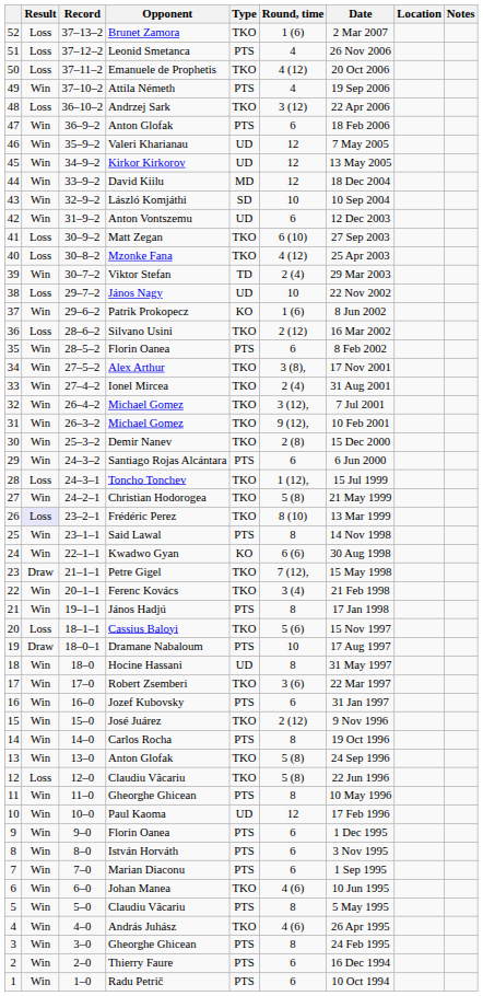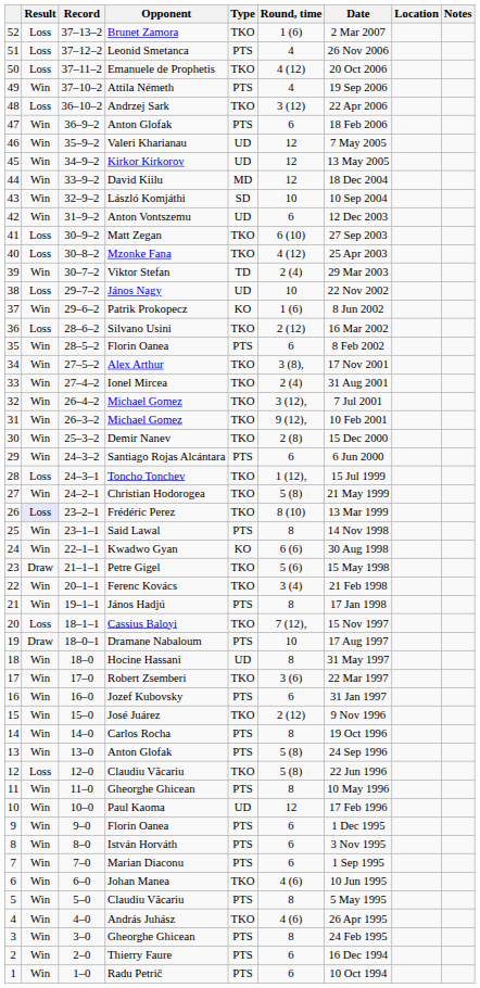 <table class="wikitable" style="text-align:center">
 <tr>
 <th></th>
 <th>Result</th>
 <th>Record</th>
 <th>Opponent</th>
 <th>Type</th>
 <th>Round, time</th>
 <th>Date</th>
 <th>Location</th>
 <th>Notes</th>
 </tr>
 <tr>
 <td>52</td>
 <td>Loss</td>
 <td>37–13–2</td>
 <td style="text-align:left;"><a href='#'>Brunet Zamora</a></td>
 <td>TKO</td>
 <td>1 (6)</td>
 <td>2 Mar 2007</td>
 <td style="text-align:left;"></td>
 <td></td>
 </tr>
 <tr>
 <td>51</td>
 <td>Loss</td>
 <td>37–12–2</td>
 <td style="text-align:left;">Leonid Smetanca</td>
 <td>PTS</td>
 <td>4</td>
 <td>26 Nov 2006</td>
 <td style="text-align:left;"></td>
 <td></td>
 </tr>
 <tr>
 <td>50</td>
 <td>Loss</td>
 <td>37–11–2</td>
 <td style="text-align:left;">Emanuele de Prophetis</td>
 <td>TKO</td>
 <td>4 (12)</td>
 <td>20 Oct 2006</td>
 <td style="text-align:left;"></td>
 <td style="text-align:left;"></td>
 </tr>
 <tr>
 <td>49</td>
 <td>Win</td>
 <td>37–10–2</td>
 <td style="text-align:left;">Attila Németh</td>
 <td>PTS</td>
 <td>4</td>
 <td>19 Sep 2006</td>
 <td style="text-align:left;"></td>
 <td></td>
 </tr>
 <tr>
 <td>48</td>
 <td>Loss</td>
 <td>36–10–2</td>
 <td style="text-align:left;">Andrzej Sark</td>
 <td>TKO</td>
 <td>3 (12)</td>
 <td>22 Apr 2006</td>
 <td style="text-align:left;"></td>
 <td style="text-align:left;"></td>
 </tr>
 <tr>
 <td>47</td>
 <td>Win</td>
 <td>36–9–2</td>
 <td style="text-align:left;">Anton Glofak</td>
 <td>PTS</td>
 <td>6</td>
 <td>18 Feb 2006</td>
 <td style="text-align:left;"></td>
 <td></td>
 </tr>
 <tr>
 <td>46</td>
 <td>Win</td>
 <td>35–9–2</td>
 <td style="text-align:left;">Valeri Kharianau</td>
 <td>UD</td>
 <td>12</td>
 <td>7 May 2005</td>
 <td style="text-align:left;"></td>
 <td style="text-align:left;"></td>
 </tr>
 <tr>
 <td>45</td>
 <td>Win</td>
 <td>34–9–2</td>
 <td style="text-align:left;"><a href='#'>Kirkor Kirkorov</a></td>
 <td>UD</td>
 <td>12</td>
 <td>13 May 2005</td>
 <td style="text-align:left;"></td>
 <td style="text-align:left;"></td>
 </tr>
 <tr>
 <td>44</td>
 <td>Win</td>
 <td>33–9–2</td>
 <td style="text-align:left;">David Kiilu</td>
 <td>MD</td>
 <td>12</td>
 <td>18 Dec 2004</td>
 <td style="text-align:left;"></td>
 <td style="text-align:left;"></td>
 </tr>
 <tr>
 <td>43</td>
 <td>Win</td>
 <td>32–9–2</td>
 <td style="text-align:left;">László Komjáthi</td>
 <td>SD</td>
 <td>10</td>
 <td>10 Sep 2004</td>
 <td style="text-align:left;"></td>
 <td style="text-align:left;"></td>
 </tr>
 <tr>
 <td>42</td>
 <td>Win</td>
 <td>31–9–2</td>
 <td style="text-align:left;">Anton Vontszemu</td>
 <td>UD</td>
 <td>6</td>
 <td>12 Dec 2003</td>
 <td style="text-align:left;"></td>
 <td></td>
 </tr>
 <tr>
 <td>41</td>
 <td>Loss</td>
 <td>30–9–2</td>
 <td style="text-align:left;">Matt Zegan</td>
 <td>TKO</td>
 <td>6 (10)</td>
 <td>27 Sep 2003</td>
 <td style="text-align:left;"></td>
 <td style="text-align:left;"></td>
 </tr>
 <tr>
 <td>40</td>
 <td>Loss</td>
 <td>30–8–2</td>
 <td style="text-align:left;"><a href='#'>Mzonke Fana</a></td>
 <td>TKO</td>
 <td>4 (12)</td>
 <td>25 Apr 2003</td>
 <td style="text-align:left;"></td>
 <td style="text-align:left;"></td>
 </tr>
 <tr>
 <td>39</td>
 <td>Win</td>
 <td>30–7–2</td>
 <td style="text-align:left;">Viktor Stefan</td>
 <td>TD</td>
 <td>2 (4)</td>
 <td>29 Mar 2003</td>
 <td style="text-align:left;"></td>
 <td></td>
 </tr>
 <tr>
 <td>38</td>
 <td>Loss</td>
 <td>29–7–2</td>
 <td style="text-align:left;"><a href='#'>János Nagy</a></td>
 <td>UD</td>
 <td>10</td>
 <td>22 Nov 2002</td>
 <td style="text-align:left;"></td>
 <td style="text-align:left;"></td>
 </tr>
 <tr>
 <td>37</td>
 <td>Win</td>
 <td>29–6–2</td>
 <td style="text-align:left;">Patrik Prokopecz</td>
 <td>KO</td>
 <td>1 (6)</td>
 <td>8 Jun 2002</td>
 <td style="text-align:left;"></td>
 <td></td>
 </tr>
 <tr>
 <td>36</td>
 <td>Loss</td>
 <td>28–6–2</td>
 <td style="text-align:left;">Silvano Usini</td>
 <td>TKO</td>
 <td>2 (12)</td>
 <td>16 Mar 2002</td>
 <td style="text-align:left;"></td>
 <td style="text-align:left;"></td>
 </tr>
 <tr>
 <td>35</td>
 <td>Win</td>
 <td>28–5–2</td>
 <td style="text-align:left;">Florin Oanea</td>
 <td>PTS</td>
 <td>6</td>
 <td>8 Feb 2002</td>
 <td style="text-align:left;"></td>
 <td></td>
 </tr>
 <tr>
 <td>34</td>
 <td>Win</td>
 <td>27–5–2</td>
 <td style="text-align:left;"><a href='#'>Alex Arthur</a></td>
 <td>TKO</td>
 <td>3 (8), </td>
 <td>17 Nov 2001</td>
 <td style="text-align:left;"></td>
 <td></td>
 </tr>
 <tr>
 <td>33</td>
 <td>Win</td>
 <td>27–4–2</td>
 <td style="text-align:left;">Ionel Mircea</td>
 <td>TKO</td>
 <td>2 (4)</td>
 <td>31 Aug 2001</td>
 <td style="text-align:left;"></td>
 <td></td>
 </tr>
 <tr>
 <td>32</td>
 <td>Win</td>
 <td>26–4–2</td>
 <td style="text-align:left;"><a href='#'>Michael Gomez</a></td>
 <td>TKO</td>
 <td>3 (12), </td>
 <td>7 Jul 2001</td>
 <td style="text-align:left;"></td>
 <td style="text-align:left;"></td>
 </tr>
 <tr>
 <td>31</td>
 <td>Win</td>
 <td>26–3–2</td>
 <td style="text-align:left;"><a href='#'>Michael Gomez</a></td>
 <td>TKO</td>
 <td>9 (12), </td>
 <td>10 Feb 2001</td>
 <td style="text-align:left;"></td>
 <td style="text-align:left;"></td>
 </tr>
 <tr>
 <td>30</td>
 <td>Win</td>
 <td>25–3–2</td>
 <td style="text-align:left;">Demir Nanev</td>
 <td>TKO</td>
 <td>2 (8)</td>
 <td>15 Dec 2000</td>
 <td style="text-align:left;"></td>
 <td></td>
 </tr>
 <tr>
 <td>29</td>
 <td>Win</td>
 <td>24–3–2</td>
 <td style="text-align:left;">Santiago Rojas Alcántara</td>
 <td>PTS</td>
 <td>6</td>
 <td>6 Jun 2000</td>
 <td style="text-align:left;"></td>
 <td></td>
 </tr>
 <tr>
 <td>28</td>
 <td>Loss</td>
 <td>24–3–1</td>
 <td style="text-align:left;"><a href='#'>Toncho Tonchev</a></td>
 <td>TKO</td>
 <td>1 (12), </td>
 <td>15 Jul 1999</td>
 <td style="text-align:left;"></td>
 <td style="text-align:left;"></td>
 </tr>
 <tr>
 <td>27</td>
 <td>Win</td>
 <td>24–2–1</td>
 <td style="text-align:left;">Christian Hodorogea</td>
 <td>TKO</td>
 <td>5 (8)</td>
 <td>21 May 1999</td>
 <td style="text-align:left;"></td>
 <td></td>
 </tr>
 <tr>
 <td>26</td>
 <td style="background: lavender;">Loss</td>
 <td>23–2–1</td>
 <td style="text-align:left;">Frédéric Perez</td>
 <td>TKO</td>
 <td>8 (10)</td>
 <td>13 Mar 1999</td>
 <td style="text-align:left;"></td>
 <td></td>
 </tr>
 <tr>
 <td>25</td>
 <td>Win</td>
 <td>23–1–1</td>
 <td style="text-align:left;">Said Lawal</td>
 <td>PTS</td>
 <td>8</td>
 <td>14 Nov 1998</td>
 <td style="text-align:left;"></td>
 <td></td>
 </tr>
 <tr>
 <td>24</td>
 <td>Win</td>
 <td>22–1–1</td>
 <td style="text-align:left;">Kwadwo Gyan</td>
 <td>KO</td>
 <td>6 (6)</td>
 <td>30 Aug 1998</td>
 <td style="text-align:left;"></td>
 <td></td>
 </tr>
 <tr>
 <td>23</td>
 <td>Draw</td>
 <td>21–1–1</td>
 <td style="text-align:left;">Petre Gigel</td>
 <td>TKO</td>
-<td>7 (12), </td>
+<td>5 (6)</td>
 <td>15 May 1998</td>
 <td style="text-align:left;"></td>
 <td></td>
 </tr>
 <tr>
 <td>22</td>
 <td>Win</td>
 <td>20–1–1</td>
 <td style="text-align:left;">Ferenc Kovács</td>
 <td>TKO</td>
 <td>3 (4)</td>
 <td>21 Feb 1998</td>
 <td style="text-align:left;"></td>
 <td></td>
 </tr>
 <tr>
 <td>21</td>
 <td>Win</td>
 <td>19–1–1</td>
 <td style="text-align:left;">János Hadjú</td>
 <td>PTS</td>
 <td>8</td>
 <td>17 Jan 1998</td>
 <td style="text-align:left;"></td>
 <td></td>
 </tr>
 <tr>
 <td>20</td>
 <td>Loss</td>
 <td>18–1–1</td>
 <td style="text-align:left;"><a href='#'>Cassius Baloyi</a></td>
 <td>TKO</td>
-<td>5 (6)</td>
+<td>7 (12), </td>
 <td>15 Nov 1997</td>
 <td style="text-align:left;"></td>
 <td style="text-align:left;"></td>
 </tr>
 <tr>
 <td>19</td>
 <td>Draw</td>
 <td>18–0–1</td>
 <td style="text-align:left;">Dramane Nabaloum</td>
 <td>PTS</td>
 <td>10</td>
 <td>17 Aug 1997</td>
 <td style="text-align:left;"></td>
 <td></td>
 </tr>
 <tr>
 <td>18</td>
 <td>Win</td>
 <td>18–0</td>
 <td style="text-align:left;">Hocine Hassani</td>
 <td>UD</td>
 <td>8</td>
 <td>31 May 1997</td>
 <td style="text-align:left;"></td>
 <td></td>
 </tr>
 <tr>
 <td>17</td>
 <td>Win</td>
 <td>17–0</td>
 <td style="text-align:left;">Robert Zsemberi</td>
 <td>TKO</td>
 <td>3 (6)</td>
 <td>22 Mar 1997</td>
 <td style="text-align:left;"></td>
 <td></td>
 </tr>
 <tr>
 <td>16</td>
 <td>Win</td>
 <td>16–0</td>
 <td style="text-align:left;">Jozef Kubovsky</td>
 <td>PTS</td>
 <td>6</td>
 <td>31 Jan 1997</td>
 <td style="text-align:left;"></td>
 <td></td>
 </tr>
 <tr>
 <td>15</td>
 <td>Win</td>
 <td>15–0</td>
 <td style="text-align:left;">José Juárez</td>
 <td>TKO</td>
 <td>2 (12)</td>
 <td>9 Nov 1996</td>
 <td style="text-align:left;"></td>
 <td style="text-align:left;"></td>
 </tr>
 <tr>
 <td>14</td>
 <td>Win</td>
 <td>14–0</td>
 <td style="text-align:left;">Carlos Rocha</td>
 <td>PTS</td>
 <td>8</td>
 <td>19 Oct 1996</td>
 <td style="text-align:left;"></td>
 <td></td>
 </tr>
 <tr>
 <td>13</td>
 <td>Win</td>
 <td>13–0</td>
 <td style="text-align:left;">Anton Glofak</td>
-<td>TKO</td>
+<td>PTS</td>
 <td>5 (8)</td>
 <td>24 Sep 1996</td>
 <td style="text-align:left;"></td>
 <td></td>
 </tr>
 <tr>
 <td>12</td>
 <td>Loss</td>
 <td>12–0</td>
 <td style="text-align:left;">Claudiu Văcariu</td>
 <td>TKO</td>
 <td>5 (8)</td>
 <td>22 Jun 1996</td>
 <td style="text-align:left;"></td>
 <td></td>
 </tr>
 <tr>
 <td>11</td>
 <td>Win</td>
 <td>11–0</td>
 <td style="text-align:left;">Gheorghe Ghicean</td>
 <td>PTS</td>
 <td>8</td>
 <td>10 May 1996</td>
 <td style="text-align:left;"></td>
 <td></td>
 </tr>
 <tr>
 <td>10</td>
 <td>Win</td>
 <td>10–0</td>
 <td style="text-align:left;">Paul Kaoma</td>
 <td>UD</td>
 <td>12</td>
 <td>17 Feb 1996</td>
 <td style="text-align:left;"></td>
 <td style="text-align:left;"></td>
 </tr>
 <tr>
 <td>9</td>
 <td>Win</td>
 <td>9–0</td>
 <td style="text-align:left;">Florin Oanea</td>
 <td>PTS</td>
 <td>6</td>
 <td>1 Dec 1995</td>
 <td style="text-align:left;"></td>
 <td></td>
 </tr>
 <tr>
 <td>8</td>
 <td>Win</td>
 <td>8–0</td>
 <td style="text-align:left;">István Horváth</td>
 <td>PTS</td>
 <td>6</td>
 <td>3 Nov 1995</td>
 <td style="text-align:left;"></td>
 <td></td>
 </tr>
 <tr>
 <td>7</td>
 <td>Win</td>
 <td>7–0</td>
 <td style="text-align:left;">Marian Diaconu</td>
 <td>PTS</td>
 <td>6</td>
 <td>1 Sep 1995</td>
 <td style="text-align:left;"></td>
 <td></td>
 </tr>
 <tr>
 <td>6</td>
 <td>Win</td>
 <td>6–0</td>
 <td style="text-align:left;">Johan Manea</td>
 <td>TKO</td>
 <td>4 (6)</td>
 <td>10 Jun 1995</td>
 <td style="text-align:left;"></td>
 <td></td>
 </tr>
 <tr>
 <td>5</td>
 <td>Win</td>
 <td>5–0</td>
 <td style="text-align:left;">Claudiu Văcariu</td>
 <td>PTS</td>
 <td>8</td>
 <td>5 May 1995</td>
 <td style="text-align:left;"></td>
 <td></td>
 </tr>
 <tr>
 <td>4</td>
 <td>Win</td>
 <td>4–0</td>
 <td style="text-align:left;">András Juhász</td>
 <td>TKO</td>
 <td>4 (6)</td>
 <td>26 Apr 1995</td>
 <td style="text-align:left;"></td>
 <td></td>
 </tr>
 <tr>
 <td>3</td>
 <td>Win</td>
 <td>3–0</td>
 <td style="text-align:left;">Gheorghe Ghicean</td>
 <td>PTS</td>
 <td>8</td>
 <td>24 Feb 1995</td>
 <td style="text-align:left;"></td>
 <td></td>
 </tr>
 <tr>
 <td>2</td>
 <td>Win</td>
 <td>2–0</td>
 <td style="text-align:left;">Thierry Faure</td>
 <td>PTS</td>
 <td>6</td>
 <td>16 Dec 1994</td>
 <td style="text-align:left;"></td>
 <td></td>
 </tr>
 <tr>
 <td>1</td>
 <td>Win</td>
 <td>1–0</td>
 <td style="text-align:left;">Radu Petrič</td>
 <td>PTS</td>
 <td>6</td>
 <td>10 Oct 1994</td>
 <td style="text-align:left;"></td>
 <td></td>
 </tr>
 </table>
